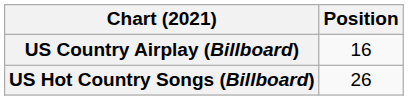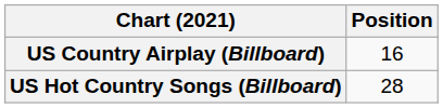 <table class="wikitable sortable plainrowheaders" style="text-align:center">
 <tr>
 <th>Chart (2021)</th>
 <th>Position</th>
 </tr>
 <tr>
 <th scope="row">US Country Airplay (<em>Billboard</em>)</th>
 <td>16</td>
 </tr>
 <tr>
 <th scope="row">US Hot Country Songs (<em>Billboard</em>)</th>
-<td>26</td>
+<td>28</td>
 </tr>
 </table>
